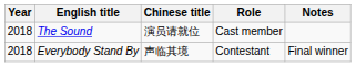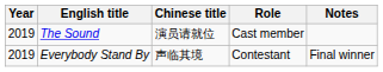 <table class="wikitable sortable">
 <tr>
 <th>Year</th>
 <th>English title</th>
 <th>Chinese title</th>
 <th>Role</th>
 <th class="unsortable">Notes</th>
 </tr>
 <tr>
-<td>2018</td>
+<td>2019</td>
 <td><em><a href='#'>The Sound</a></em></td>
 <td>演员请就位</td>
 <td>Cast member</td>
 <td></td>
 </tr>
 <tr>
-<td>2018</td>
+<td>2019</td>
 <td><em>Everybody Stand By</em></td>
 <td>声临其境</td>
 <td>Contestant</td>
 <td>Final winner</td>
 </tr>
 </table>
